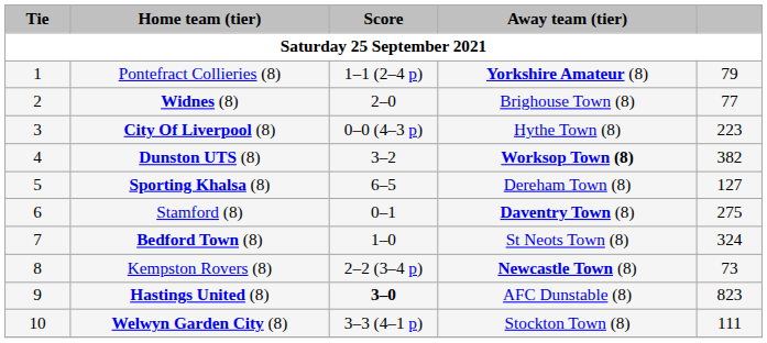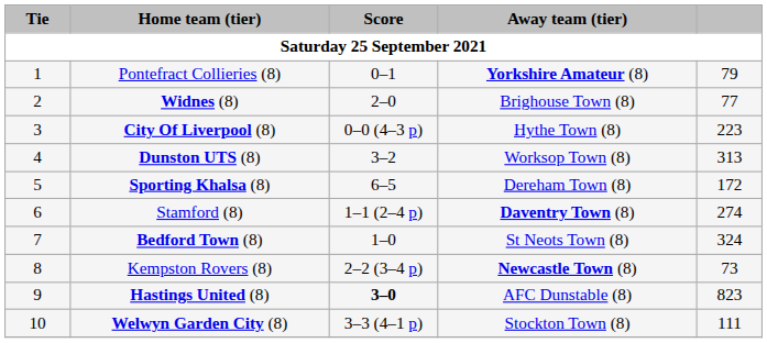 <table class="wikitable" style="width: 650px; height:50px; background:WhiteSmoke; text-align:center; font-size:90%">
 <tr>
 <td scope="col" style="width:  7.50%; background:silver;"><strong>Tie</strong></td>
 <td scope="col" style="width: 30.00%; background:silver;"><strong>Home team (tier)</strong></td>
 <td scope="col" style="width: 12.50%; background:silver;"><strong>Score</strong></td>
 <td scope="col" style="width: 30.00%; background:silver;"><strong>Away team (tier)</strong></td>
 <td scope="col" style="width:  7.50%; background:silver;"><strong></strong></td>
 </tr>
 <tr>
 <td colspan="5" style="background:White"><strong>Saturday 25 September 2021</strong></td>
 </tr>
 <tr>
 <td>1</td>
 <td><a href='#'>Pontefract Collieries</a> (8)</td>
-<td>1–1 (2–4 <a href='#'>p</a>)</td>
+<td>0–1</td>
 <td><strong><a href='#'>Yorkshire Amateur</a></strong> (8)</td>
 <td>79</td>
 </tr>
 <tr>
 <td>2</td>
 <td><strong><a href='#'>Widnes</a></strong> (8)</td>
 <td>2–0</td>
 <td><a href='#'>Brighouse Town</a> (8)</td>
 <td>77</td>
 </tr>
 <tr>
 <td>3</td>
 <td><strong><a href='#'>City Of Liverpool</a></strong> (8)</td>
 <td>0–0 (4–3 <a href='#'>p</a>)</td>
 <td><a href='#'>Hythe Town</a> (8)</td>
 <td>223</td>
 </tr>
 <tr>
 <td>4</td>
 <td><strong><a href='#'>Dunston UTS</a></strong> (8)</td>
 <td>3–2</td>
-<td><strong><a href='#'>Worksop Town</a> (8)</strong></td>
-<td>382</td>
+<td><a href='#'>Worksop Town</a> (8)</td>
+<td>313</td>
 </tr>
 <tr>
 <td>5</td>
 <td><strong><a href='#'>Sporting Khalsa</a></strong> (8)</td>
 <td>6–5</td>
 <td><a href='#'>Dereham Town</a> (8)</td>
-<td>127</td>
+<td>172</td>
 </tr>
 <tr>
 <td>6</td>
 <td><a href='#'>Stamford</a> (8)</td>
-<td>0–1</td>
+<td>1–1 (2–4 <a href='#'>p</a>)</td>
 <td><strong><a href='#'>Daventry Town</a></strong> (8)</td>
-<td>275</td>
+<td>274</td>
 </tr>
 <tr>
 <td>7</td>
 <td><strong><a href='#'>Bedford Town</a></strong> (8)</td>
 <td>1–0</td>
 <td><a href='#'>St Neots Town</a> (8)</td>
 <td>324</td>
 </tr>
 <tr>
 <td>8</td>
 <td><a href='#'>Kempston Rovers</a> (8)</td>
 <td>2–2 (3–4 <a href='#'>p</a>)</td>
 <td><strong><a href='#'>Newcastle Town</a></strong> (8)</td>
 <td>73</td>
 </tr>
 <tr>
 <td>9</td>
 <td><strong><a href='#'>Hastings United</a></strong> (8)</td>
 <td><strong>3–0</strong></td>
 <td><a href='#'>AFC Dunstable</a> (8)</td>
 <td>823</td>
 </tr>
 <tr>
 <td>10</td>
 <td><strong><a href='#'>Welwyn Garden City</a></strong> (8)</td>
 <td>3–3 (4–1 <a href='#'>p</a>)</td>
 <td><a href='#'>Stockton Town</a> (8)</td>
 <td>111</td>
 </tr>
 <tr>
 </tr>
 </table>
